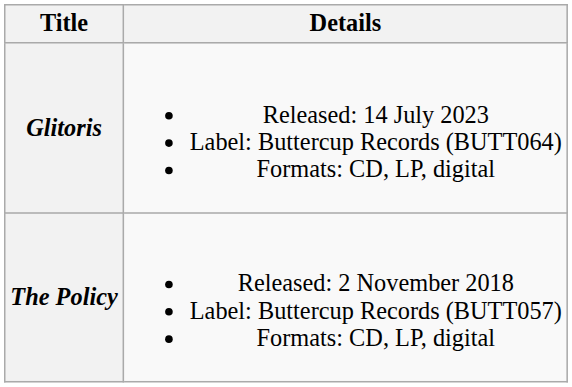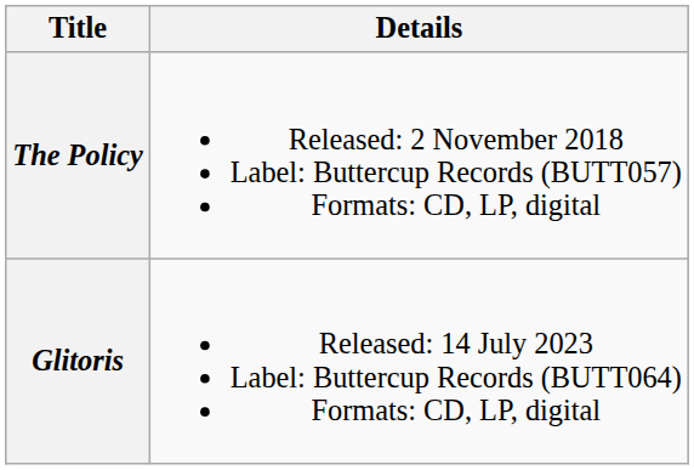 <table class="wikitable plainrowheaders" style="text-align:center;">
 <tr>
 <th>Title</th>
 <th>Details</th>
 </tr>
 <tr>
+<th scope="row"><em>The Policy</em></th>
+<td><br><ul><li>Released: 2 November 2018</li><li>Label: Buttercup Records (BUTT057)</li><li>Formats: CD, LP, digital</li></ul></td>
+</tr>
+<tr>
 <th scope="row"><em>Glitoris</em></th>
 <td><br><ul><li>Released: 14 July 2023</li><li>Label: Buttercup Records (BUTT064)</li><li>Formats: CD, LP, digital</li></ul></td>
 </tr>
-<tr>
-<th scope="row"><em>The Policy</em></th>
-<td><br><ul><li>Released: 2 November 2018</li><li>Label: Buttercup Records (BUTT057)</li><li>Formats: CD, LP, digital</li></ul></td>
-</tr>
 </table>
